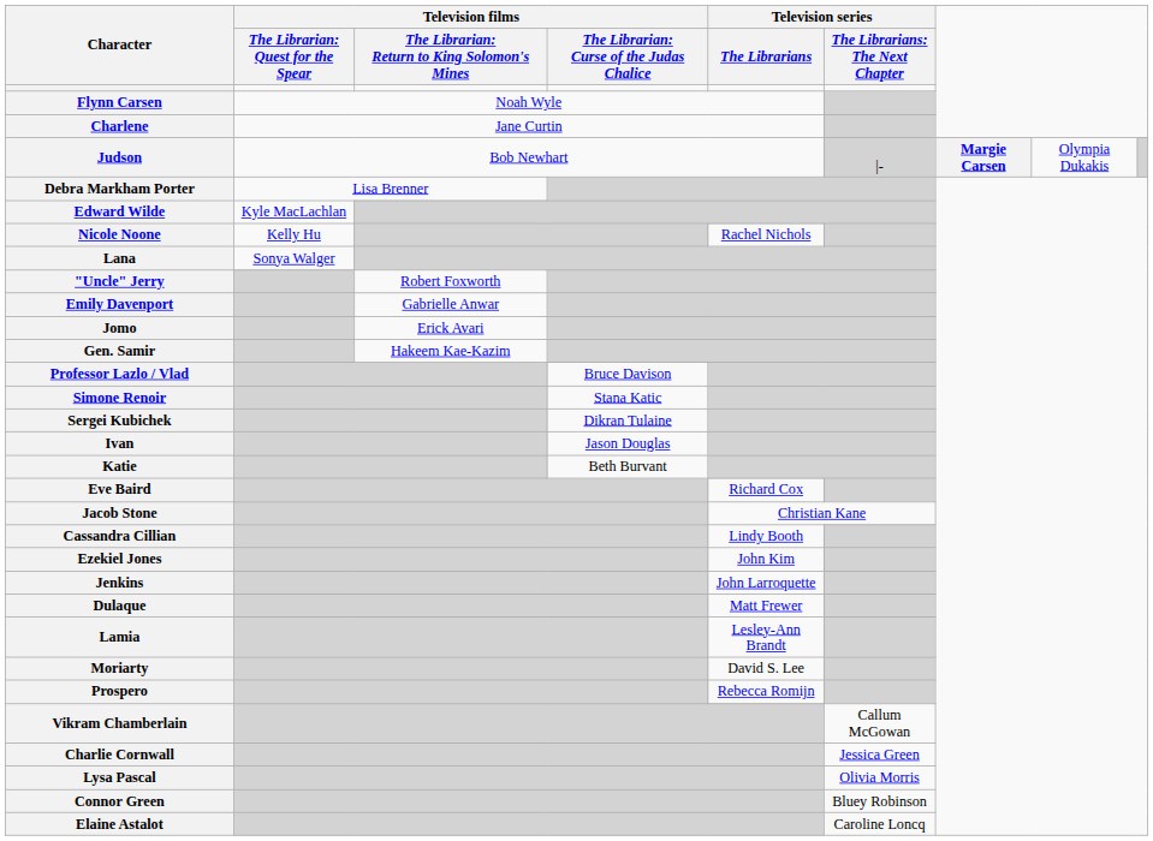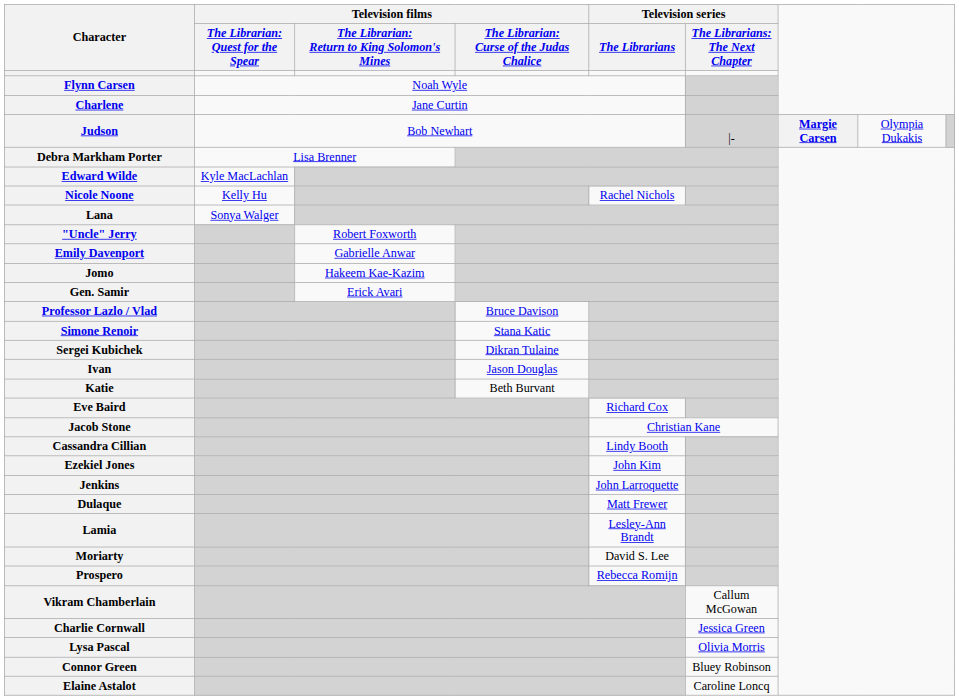 <table class="wikitable" style="text-align:center" width=99%>
 <tr>
 <th rowspan="2" width="20%">Character</th>
 <th colspan="3" align="center">Television films</th>
 <th colspan="2" align="center">Television series</th>
 </tr>
 <tr>
 <th align="center"><em><a href='#'>The Librarian:<br>Quest for the Spear</a></em></th>
 <th align="center"><em><a href='#'>The Librarian:<br>Return to King Solomon's Mines</a></em></th>
 <th align="center"><em><a href='#'>The Librarian:<br>Curse of the Judas Chalice</a></em></th>
 <th align="center"><em><a href='#'>The Librarians</a></em></th>
 <th align="center"><em><a href='#'>The Librarians:<br>The Next Chapter</a></em></th>
 </tr>
 <tr>
 <th colspan="1" align="center"></th>
 <td colspan="1" align="center"></td>
 <td colspan="1" align="center"></td>
 <td colspan="1" align="center"></td>
 <td colspan="1" align="center"></td>
 <td colspan="1" align="center"></td>
 </tr>
 <tr>
 <th><a href='#'>Flynn Carsen</a></th>
 <td colspan="4"><a href='#'>Noah Wyle</a></td>
 <td colspan="1" style="background-color:lightgrey;"> </td>
 </tr>
 <tr>
 <th><a href='#'>Charlene</a></th>
 <td colspan="4"><a href='#'>Jane Curtin</a></td>
 <td colspan="1" style="background-color:lightgrey;"> </td>
 </tr>
 <tr>
 <th><a href='#'>Judson</a></th>
 <td colspan="4"><a href='#'>Bob Newhart</a></td>
 <td colspan="1" style="background-color:lightgrey;"> <br>|-</td>
 <th><a href='#'>Margie Carsen</a></th>
 <td colspan="2"><a href='#'>Olympia Dukakis</a></td>
 <td colspan="3" style="background-color:lightgrey;"> </td>
 </tr>
 <tr>
 <th>Debra Markham Porter</th>
 <td colspan="2"><a href='#'>Lisa Brenner</a></td>
 <td colspan="3" style="background-color:lightgrey;"> </td>
 </tr>
 <tr>
 <th><a href='#'>Edward Wilde</a></th>
 <td><a href='#'>Kyle MacLachlan</a></td>
 <td colspan="4" style="background-color:lightgrey;"> </td>
 </tr>
 <tr>
 <th><a href='#'>Nicole Noone</a></th>
 <td><a href='#'>Kelly Hu</a></td>
 <td colspan="2" style="background-color:lightgrey;"></td>
 <td><a href='#'>Rachel Nichols</a></td>
 <td colspan="1" style="background-color:lightgrey;"> </td>
 </tr>
 <tr>
 <th>Lana</th>
 <td><a href='#'>Sonya Walger</a></td>
 <td colspan="4" style="background-color:lightgrey;"> </td>
 </tr>
 <tr>
 <th><a href='#'>"Uncle" Jerry</a></th>
 <td colspan="1" style="background-color:lightgrey;"> </td>
 <td><a href='#'>Robert Foxworth</a></td>
 <td colspan="3" style="background-color:lightgrey;"> </td>
 </tr>
 <tr>
 <th><a href='#'>Emily Davenport</a></th>
 <td colspan="1" style="background-color:lightgrey;"> </td>
 <td><a href='#'>Gabrielle Anwar</a></td>
 <td colspan="3" style="background-color:lightgrey;"> </td>
 </tr>
 <tr>
 <th>Jomo</th>
 <td colspan="1" style="background-color:lightgrey;"> </td>
-<td><a href='#'>Erick Avari</a></td>
+<td><a href='#'>Hakeem Kae-Kazim</a></td>
 <td colspan="3" style="background-color:lightgrey;"> </td>
 </tr>
 <tr>
 <th>Gen. Samir</th>
 <td colspan="1" style="background-color:lightgrey;"> </td>
-<td><a href='#'>Hakeem Kae-Kazim</a></td>
+<td><a href='#'>Erick Avari</a></td>
 <td colspan="3" style="background-color:lightgrey;"> </td>
 </tr>
 <tr>
 <th><a href='#'>Professor Lazlo / Vlad</a></th>
 <td colspan="2" style="background-color:lightgrey;"> </td>
 <td><a href='#'>Bruce Davison</a></td>
 <td colspan="2" style="background-color:lightgrey;"> </td>
 </tr>
 <tr>
 <th><a href='#'>Simone Renoir</a></th>
 <td colspan="2" style="background-color:lightgrey;"> </td>
 <td><a href='#'>Stana Katic</a></td>
 <td colspan="2" style="background-color:lightgrey;"> </td>
 </tr>
 <tr>
 <th>Sergei Kubichek</th>
 <td colspan="2" style="background-color:lightgrey;"> </td>
 <td><a href='#'>Dikran Tulaine</a></td>
 <td colspan="2" style="background-color:lightgrey;"> </td>
 </tr>
 <tr>
 <th>Ivan</th>
 <td colspan="2" style="background-color:lightgrey;"> </td>
 <td><a href='#'>Jason Douglas</a></td>
 <td colspan="2" style="background-color:lightgrey;"> </td>
 </tr>
 <tr>
 <th>Katie</th>
 <td colspan="2" style="background-color:lightgrey;"> </td>
 <td>Beth Burvant</td>
 <td colspan="2" style="background-color:lightgrey;"> </td>
 </tr>
 <tr>
 <th>Eve Baird</th>
 <td colspan="3" style="background-color:lightgrey;"> </td>
 <td><a href='#'>Richard Cox</a></td>
 <td colspan="1" style="background-color:lightgrey;"> </td>
 </tr>
 <tr>
 <th>Jacob Stone</th>
 <td colspan="3" style="background-color:lightgrey;"> </td>
 <td colspan="2"><a href='#'>Christian Kane</a></td>
 </tr>
 <tr>
 <th>Cassandra Cillian</th>
 <td colspan="3" style="background-color:lightgrey;"> </td>
 <td><a href='#'>Lindy Booth</a></td>
 <td colspan="1" style="background-color:lightgrey;"> </td>
 </tr>
 <tr>
 <th>Ezekiel Jones</th>
 <td colspan="3" style="background-color:lightgrey;"> </td>
 <td><a href='#'>John Kim</a></td>
 <td colspan="1" style="background-color:lightgrey;"> </td>
 </tr>
 <tr>
 <th>Jenkins</th>
 <td colspan="3" style="background-color:lightgrey;"> </td>
 <td><a href='#'>John Larroquette</a></td>
 <td colspan="1" style="background-color:lightgrey;"> </td>
 </tr>
 <tr>
 <th>Dulaque</th>
 <td colspan="3" style="background-color:lightgrey;"> </td>
 <td><a href='#'>Matt Frewer</a></td>
 <td colspan="1" style="background-color:lightgrey;"> </td>
 </tr>
 <tr>
 <th>Lamia</th>
 <td colspan="3" style="background-color:lightgrey;"> </td>
 <td><a href='#'>Lesley-Ann Brandt</a></td>
 <td colspan="1" style="background-color:lightgrey;"> </td>
 </tr>
 <tr>
 <th>Moriarty</th>
 <td colspan="3" style="background-color:lightgrey;"> </td>
 <td>David S. Lee</td>
 <td colspan="1" style="background-color:lightgrey;"> </td>
 </tr>
 <tr>
 <th>Prospero</th>
 <td colspan="3" style="background-color:lightgrey;"> </td>
 <td><a href='#'>Rebecca Romijn</a></td>
 <td colspan="1" style="background-color:lightgrey;"> </td>
 </tr>
 <tr>
 <th>Vikram Chamberlain</th>
 <td colspan="4" style="background-color:lightgrey;"> </td>
 <td>Callum McGowan</td>
 </tr>
 <tr>
 <th>Charlie Cornwall</th>
 <td colspan="4" style="background-color:lightgrey;"> </td>
 <td><a href='#'>Jessica Green</a></td>
 </tr>
 <tr>
 <th>Lysa Pascal</th>
 <td colspan="4" style="background-color:lightgrey;"> </td>
 <td><a href='#'>Olivia Morris</a></td>
 </tr>
 <tr>
 <th>Connor Green</th>
 <td colspan="4" style="background-color:lightgrey;"> </td>
 <td>Bluey Robinson</td>
 </tr>
 <tr>
 <th>Elaine Astalot</th>
 <td colspan="4" style="background-color:lightgrey;"> </td>
 <td>Caroline Loncq</td>
 </tr>
 </table>
